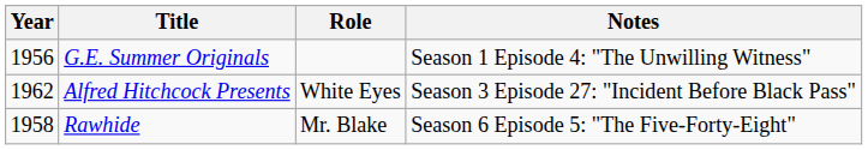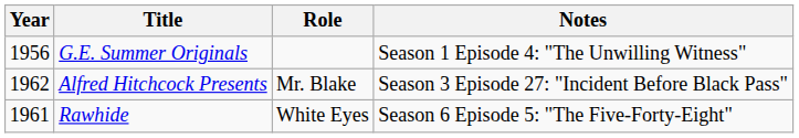 <table class="wikitable">
 <tr>
 <th>Year</th>
 <th>Title</th>
 <th>Role</th>
 <th>Notes</th>
 </tr>
 <tr>
 <td>1956</td>
 <td><em><a href='#'>G.E. Summer Originals</a></em></td>
 <td></td>
 <td>Season 1 Episode 4: "The Unwilling Witness"</td>
 </tr>
 <tr>
 <td>1962</td>
 <td><em><a href='#'>Alfred Hitchcock Presents</a></em></td>
-<td>White Eyes</td>
+<td>Mr. Blake</td>
 <td>Season 3 Episode 27: "Incident Before Black Pass"</td>
 </tr>
 <tr>
-<td>1958</td>
+<td>1961</td>
 <td><em><a href='#'>Rawhide</a></em></td>
-<td>Mr. Blake</td>
+<td>White Eyes</td>
 <td>Season 6 Episode 5: "The Five-Forty-Eight"</td>
 </tr>
 </table>
